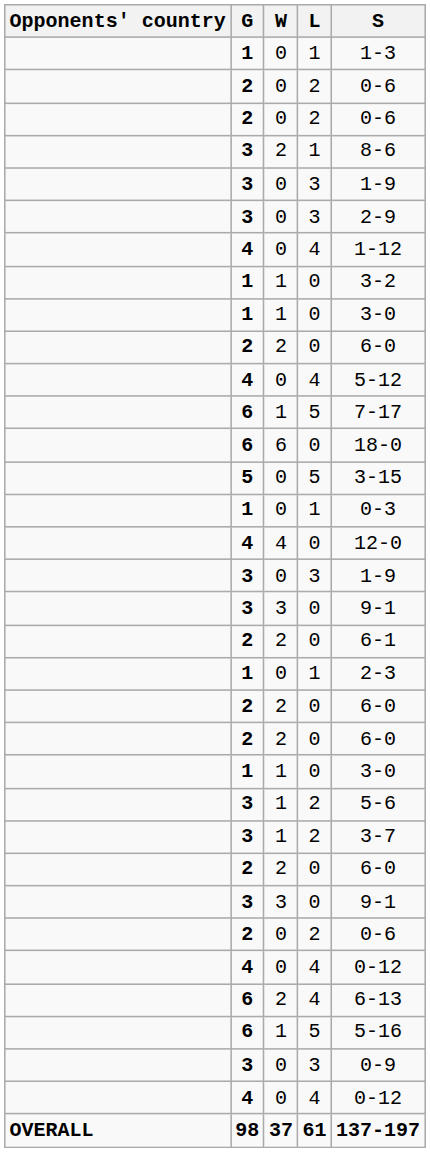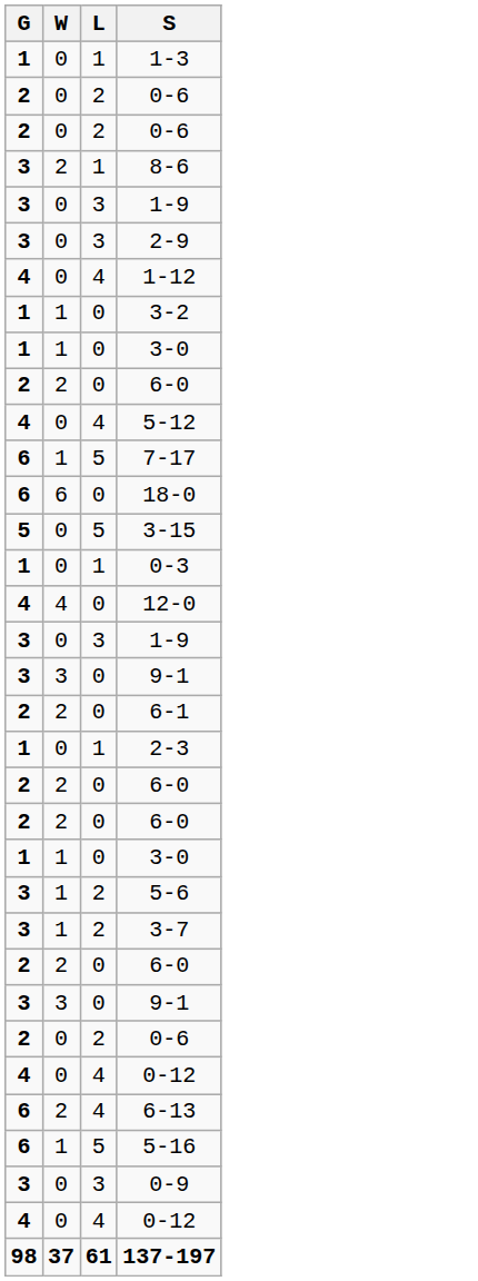 <table class="wikitable">
 <tr>
-<th>Opponents' country</th>
 <th>G</th>
 <th>W</th>
 <th>L</th>
 <th>S</th>
 </tr>
 <tr>
-<td align=left></td>
 <td style="text-align:center;"><strong>1</strong></td>
 <td style="text-align:center;">0</td>
 <td style="text-align:center;">1</td>
 <td style="text-align:center;">1-3</td>
 </tr>
 <tr>
-<td align=left></td>
 <td style="text-align:center;"><strong>2</strong></td>
 <td style="text-align:center;">0</td>
 <td style="text-align:center;">2</td>
 <td style="text-align:center;">0-6</td>
 </tr>
 <tr>
-<td align=left></td>
 <td style="text-align:center;"><strong>2</strong></td>
 <td style="text-align:center;">0</td>
 <td style="text-align:center;">2</td>
 <td style="text-align:center;">0-6</td>
 </tr>
 <tr>
-<td align=left></td>
 <td style="text-align:center;"><strong>3</strong></td>
 <td style="text-align:center;">2</td>
 <td style="text-align:center;">1</td>
 <td style="text-align:center;">8-6</td>
 </tr>
 <tr>
-<td align=left></td>
 <td style="text-align:center;"><strong>3</strong></td>
 <td style="text-align:center;">0</td>
 <td style="text-align:center;">3</td>
 <td style="text-align:center;">1-9</td>
 </tr>
 <tr>
-<td align=left></td>
 <td style="text-align:center;"><strong>3</strong></td>
 <td style="text-align:center;">0</td>
 <td style="text-align:center;">3</td>
 <td style="text-align:center;">2-9</td>
 </tr>
 <tr>
-<td align=left></td>
 <td style="text-align:center;"><strong>4</strong></td>
 <td style="text-align:center;">0</td>
 <td style="text-align:center;">4</td>
 <td style="text-align:center;">1-12</td>
 </tr>
 <tr>
-<td align=left></td>
 <td style="text-align:center;"><strong>1</strong></td>
 <td style="text-align:center;">1</td>
 <td style="text-align:center;">0</td>
 <td style="text-align:center;">3-2</td>
 </tr>
 <tr>
-<td align=left></td>
 <td style="text-align:center;"><strong>1</strong></td>
 <td style="text-align:center;">1</td>
 <td style="text-align:center;">0</td>
 <td style="text-align:center;">3-0</td>
 </tr>
 <tr>
-<td align=left></td>
 <td style="text-align:center;"><strong>2</strong></td>
 <td style="text-align:center;">2</td>
 <td style="text-align:center;">0</td>
 <td style="text-align:center;">6-0</td>
 </tr>
 <tr>
-<td align=left></td>
 <td style="text-align:center;"><strong>4</strong></td>
 <td style="text-align:center;">0</td>
 <td style="text-align:center;">4</td>
 <td style="text-align:center;">5-12</td>
 </tr>
 <tr>
-<td align=left></td>
 <td style="text-align:center;"><strong>6</strong></td>
 <td style="text-align:center;">1</td>
 <td style="text-align:center;">5</td>
 <td style="text-align:center;">7-17</td>
 </tr>
 <tr>
-<td align=left></td>
 <td style="text-align:center;"><strong>6</strong></td>
 <td style="text-align:center;">6</td>
 <td style="text-align:center;">0</td>
 <td style="text-align:center;">18-0</td>
 </tr>
 <tr>
-<td align=left></td>
 <td style="text-align:center;"><strong>5</strong></td>
 <td style="text-align:center;">0</td>
 <td style="text-align:center;">5</td>
 <td style="text-align:center;">3-15</td>
 </tr>
 <tr>
-<td align=left></td>
 <td style="text-align:center;"><strong>1</strong></td>
 <td style="text-align:center;">0</td>
 <td style="text-align:center;">1</td>
 <td style="text-align:center;">0-3</td>
 </tr>
 <tr>
-<td align=left></td>
 <td style="text-align:center;"><strong>4</strong></td>
 <td style="text-align:center;">4</td>
 <td style="text-align:center;">0</td>
 <td style="text-align:center;">12-0</td>
 </tr>
 <tr>
-<td align=left></td>
 <td style="text-align:center;"><strong>3</strong></td>
 <td style="text-align:center;">0</td>
 <td style="text-align:center;">3</td>
 <td style="text-align:center;">1-9</td>
 </tr>
 <tr>
-<td align=left></td>
 <td style="text-align:center;"><strong>3</strong></td>
 <td style="text-align:center;">3</td>
 <td style="text-align:center;">0</td>
 <td style="text-align:center;">9-1</td>
 </tr>
 <tr>
-<td align=left></td>
 <td style="text-align:center;"><strong>2</strong></td>
 <td style="text-align:center;">2</td>
 <td style="text-align:center;">0</td>
 <td style="text-align:center;">6-1</td>
 </tr>
 <tr>
-<td align=left></td>
 <td style="text-align:center;"><strong>1</strong></td>
 <td style="text-align:center;">0</td>
 <td style="text-align:center;">1</td>
 <td style="text-align:center;">2-3</td>
 </tr>
 <tr>
-<td align=left></td>
 <td style="text-align:center;"><strong>2</strong></td>
 <td style="text-align:center;">2</td>
 <td style="text-align:center;">0</td>
 <td style="text-align:center;">6-0</td>
 </tr>
 <tr>
-<td align=left></td>
 <td style="text-align:center;"><strong>2</strong></td>
 <td style="text-align:center;">2</td>
 <td style="text-align:center;">0</td>
 <td style="text-align:center;">6-0</td>
 </tr>
 <tr>
-<td align=left></td>
 <td style="text-align:center;"><strong>1</strong></td>
 <td style="text-align:center;">1</td>
 <td style="text-align:center;">0</td>
 <td style="text-align:center;">3-0</td>
 </tr>
 <tr>
-<td align=left></td>
 <td style="text-align:center;"><strong>3</strong></td>
 <td style="text-align:center;">1</td>
 <td style="text-align:center;">2</td>
 <td style="text-align:center;">5-6</td>
 </tr>
 <tr>
-<td align=left></td>
 <td style="text-align:center;"><strong>3</strong></td>
 <td style="text-align:center;">1</td>
 <td style="text-align:center;">2</td>
 <td style="text-align:center;">3-7</td>
 </tr>
 <tr>
-<td align=left></td>
 <td style="text-align:center;"><strong>2</strong></td>
 <td style="text-align:center;">2</td>
 <td style="text-align:center;">0</td>
 <td style="text-align:center;">6-0</td>
 </tr>
 <tr>
-<td align=left></td>
 <td style="text-align:center;"><strong>3</strong></td>
 <td style="text-align:center;">3</td>
 <td style="text-align:center;">0</td>
 <td style="text-align:center;">9-1</td>
 </tr>
 <tr>
-<td align=left></td>
 <td style="text-align:center;"><strong>2</strong></td>
 <td style="text-align:center;">0</td>
 <td style="text-align:center;">2</td>
 <td style="text-align:center;">0-6</td>
 </tr>
 <tr>
-<td align=left></td>
 <td style="text-align:center;"><strong>4</strong></td>
 <td style="text-align:center;">0</td>
 <td style="text-align:center;">4</td>
 <td style="text-align:center;">0-12</td>
 </tr>
 <tr>
-<td align=left></td>
 <td style="text-align:center;"><strong>6</strong></td>
 <td style="text-align:center;">2</td>
 <td style="text-align:center;">4</td>
 <td style="text-align:center;">6-13</td>
 </tr>
 <tr>
-<td align=left></td>
 <td style="text-align:center;"><strong>6</strong></td>
 <td style="text-align:center;">1</td>
 <td style="text-align:center;">5</td>
 <td style="text-align:center;">5-16</td>
 </tr>
 <tr>
-<td align=left></td>
 <td style="text-align:center;"><strong>3</strong></td>
 <td style="text-align:center;">0</td>
 <td style="text-align:center;">3</td>
 <td style="text-align:center;">0-9</td>
 </tr>
 <tr>
-<td align=left></td>
 <td style="text-align:center;"><strong>4</strong></td>
 <td style="text-align:center;">0</td>
 <td style="text-align:center;">4</td>
 <td style="text-align:center;">0-12</td>
 </tr>
 <tr>
-<td align=left><strong>OVERALL</strong></td>
 <td style="text-align:center;"><strong>98</strong></td>
 <td style="text-align:center;"><strong>37</strong></td>
 <td style="text-align:center;"><strong>61</strong></td>
 <td style="text-align:center;"><strong>137-197</strong></td>
 </tr>
 </table>
